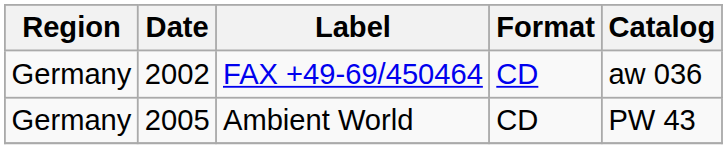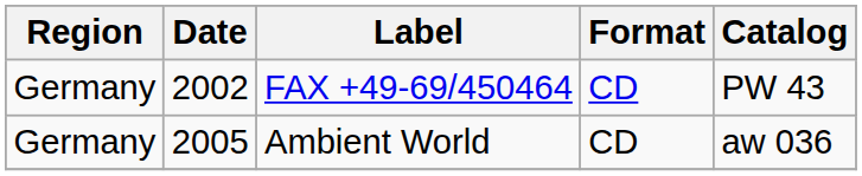 <table class="wikitable">
 <tr>
 <th>Region</th>
 <th>Date</th>
 <th>Label</th>
 <th>Format</th>
 <th>Catalog</th>
 </tr>
 <tr>
 <td>Germany</td>
 <td>2002</td>
 <td><a href='#'>FAX +49-69/450464</a></td>
 <td><a href='#'>CD</a></td>
-<td>aw 036</td>
+<td>PW 43</td>
 </tr>
 <tr>
 <td>Germany</td>
 <td>2005</td>
 <td>Ambient World</td>
 <td>CD</td>
-<td>PW 43</td>
+<td>aw 036</td>
 </tr>
 <tr>
 </tr>
 </table>
